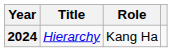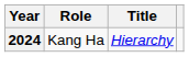 <table class="wikitable plainrowheaders">
 <tr>
 <th scope="col">Year</th>
+<th scope="col">Role</th>
 <th scope="col">Title</th>
-<th scope="col">Role</th>
 <th scope="col" class="unsortable"></th>
 </tr>
 <tr>
 <th scope="row">2024</th>
+<td>Kang Ha</td>
 <td><em><a href='#'>Hierarchy</a></em></td>
-<td>Kang Ha</td>
 <td style="text-align:center"></td>
 </tr>
 </table>
